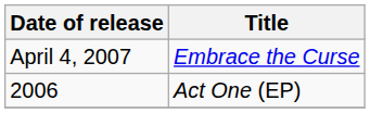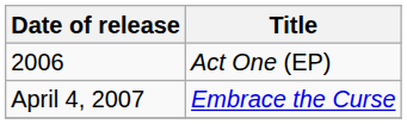 <table class="wikitable" style="font-size:95%;">
 <tr>
 <th>Date of release</th>
 <th>Title</th>
+</tr>
+<tr>
+<td>2006</td>
+<td><em>Act One</em> (EP)</td>
 </tr>
 <tr Gold>
 <td>April 4, 2007</td>
 <td><em><a href='#'>Embrace the Curse</a></em></td>
 </tr>
 <tr>
-<td>2006</td>
-<td><em>Act One</em> (EP)</td>
-</tr>
-<tr>
 </tr>
 </table>
